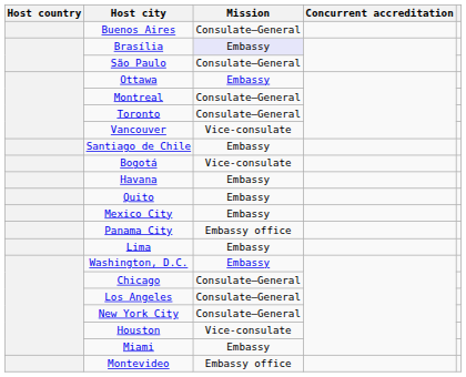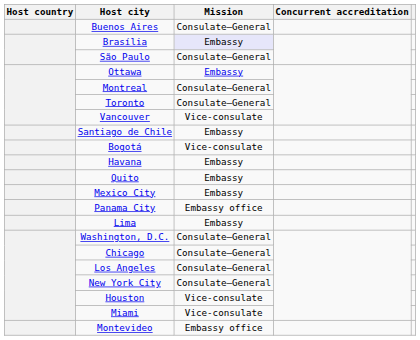 <table class="wikitable plainrowheaders" style="text-align:center;">
 <tr>
 <th scope="col">Host country</th>
 <th scope="col">Host city</th>
 <th scope="col">Mission</th>
 <th scope="col">Concurrent accreditation</th>
 <th scope="col"></th>
 </tr>
 <tr>
 <th scope="row"></th>
 <td><a href='#'>Buenos Aires</a></td>
 <td>Consulate–General</td>
 <td></td>
 <td></td>
 </tr>
 <tr>
 <th scope="row" rowspan="2"></th>
 <td><a href='#'>Brasília</a></td>
 <td style="background: lavender;">Embassy</td>
 <td rowspan="2"></td>
 <td></td>
 </tr>
 <tr>
 <td><a href='#'>São Paulo</a></td>
 <td>Consulate–General</td>
 <td></td>
 </tr>
 <tr>
 <th scope="row" rowspan="4"></th>
 <td><a href='#'>Ottawa</a></td>
 <td><a href='#'>Embassy</a></td>
 <td rowspan="4"></td>
 <td></td>
 </tr>
 <tr>
 <td><a href='#'>Montreal</a></td>
 <td>Consulate–General</td>
 <td></td>
 </tr>
 <tr>
 <td><a href='#'>Toronto</a></td>
 <td>Consulate–General</td>
 <td></td>
 </tr>
 <tr>
 <td><a href='#'>Vancouver</a></td>
 <td>Vice-consulate</td>
 <td></td>
 </tr>
 <tr>
 <th scope="row"></th>
 <td><a href='#'>Santiago de Chile</a></td>
 <td>Embassy</td>
 <td></td>
 <td></td>
 </tr>
 <tr>
 <th scope="row"></th>
 <td><a href='#'>Bogotá</a></td>
 <td>Vice-consulate</td>
 <td></td>
 <td></td>
 </tr>
 <tr>
 <th scope="row"></th>
 <td><a href='#'>Havana</a></td>
 <td>Embassy</td>
 <td></td>
 <td></td>
 </tr>
 <tr>
 <th scope="row"></th>
 <td><a href='#'>Quito</a></td>
 <td>Embassy</td>
 <td></td>
 <td></td>
 </tr>
 <tr>
 <th scope="row"></th>
 <td><a href='#'>Mexico City</a></td>
 <td>Embassy</td>
 <td></td>
 <td></td>
 </tr>
 <tr>
 <th scope="row"></th>
 <td><a href='#'>Panama City</a></td>
 <td>Embassy office</td>
 <td></td>
 <td></td>
 </tr>
 <tr>
 <th scope="row"></th>
 <td><a href='#'>Lima</a></td>
 <td>Embassy</td>
 <td></td>
 <td></td>
 </tr>
 <tr>
 <th scope="row" rowspan="6"></th>
 <td><a href='#'>Washington, D.C.</a></td>
-<td><a href='#'>Embassy</a></td>
+<td>Consulate–General</td>
 <td rowspan="6"></td>
 <td></td>
 </tr>
 <tr>
 <td><a href='#'>Chicago</a></td>
 <td>Consulate–General</td>
 <td></td>
 </tr>
 <tr>
 <td><a href='#'>Los Angeles</a></td>
 <td>Consulate–General</td>
 <td></td>
 </tr>
 <tr>
 <td><a href='#'>New York City</a></td>
 <td>Consulate–General</td>
 <td></td>
 </tr>
 <tr>
 <td><a href='#'>Houston</a></td>
 <td>Vice-consulate</td>
 <td></td>
 </tr>
 <tr>
 <td><a href='#'>Miami</a></td>
-<td>Embassy</td>
+<td>Vice-consulate</td>
 <td></td>
 </tr>
 <tr>
 <th scope="row"></th>
 <td><a href='#'>Montevideo</a></td>
 <td>Embassy office</td>
 <td></td>
 <td></td>
 </tr>
 </table>
